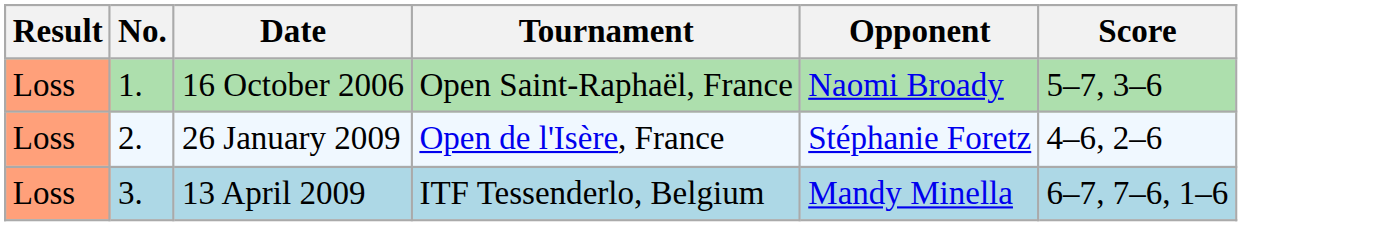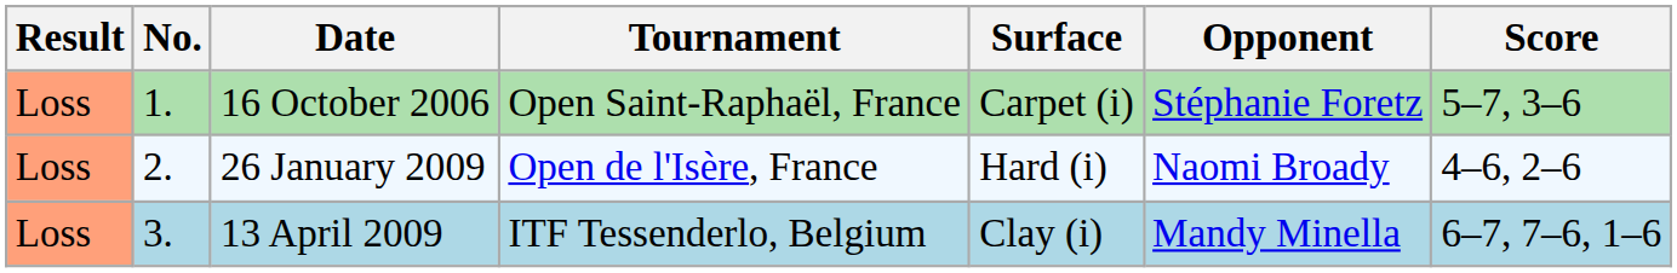 <table class="sortable wikitable" style=font-size:97%>
 <tr>
 <th>Result</th>
 <th>No.</th>
 <th>Date</th>
 <th>Tournament</th>
+<th>Surface</th>
 <th>Opponent</th>
 <th class="unsortable">Score</th>
 </tr>
 <tr style="background:#addfad;">
 <td bgcolor="FFA07A">Loss</td>
 <td>1.</td>
 <td>16 October 2006</td>
 <td>Open Saint-Raphaël, France</td>
-<td> <a href='#'>Naomi Broady</a></td>
+<td>Carpet (i)</td>
+<td> <a href='#'>Stéphanie Foretz</a></td>
 <td>5–7, 3–6</td>
 </tr>
 <tr style="background:#f0f8ff;">
 <td bgcolor="FFA07A">Loss</td>
 <td>2.</td>
 <td>26 January 2009</td>
 <td><a href='#'>Open de l'Isère</a>, France</td>
-<td> <a href='#'>Stéphanie Foretz</a></td>
+<td>Hard (i)</td>
+<td> <a href='#'>Naomi Broady</a></td>
 <td>4–6, 2–6</td>
 </tr>
 <tr style="background:lightblue;">
 <td bgcolor="FFA07A">Loss</td>
 <td>3.</td>
 <td>13 April 2009</td>
 <td>ITF Tessenderlo, Belgium</td>
+<td>Clay (i)</td>
 <td> <a href='#'>Mandy Minella</a></td>
 <td>6–7, 7–6, 1–6</td>
 </tr>
 </table>
